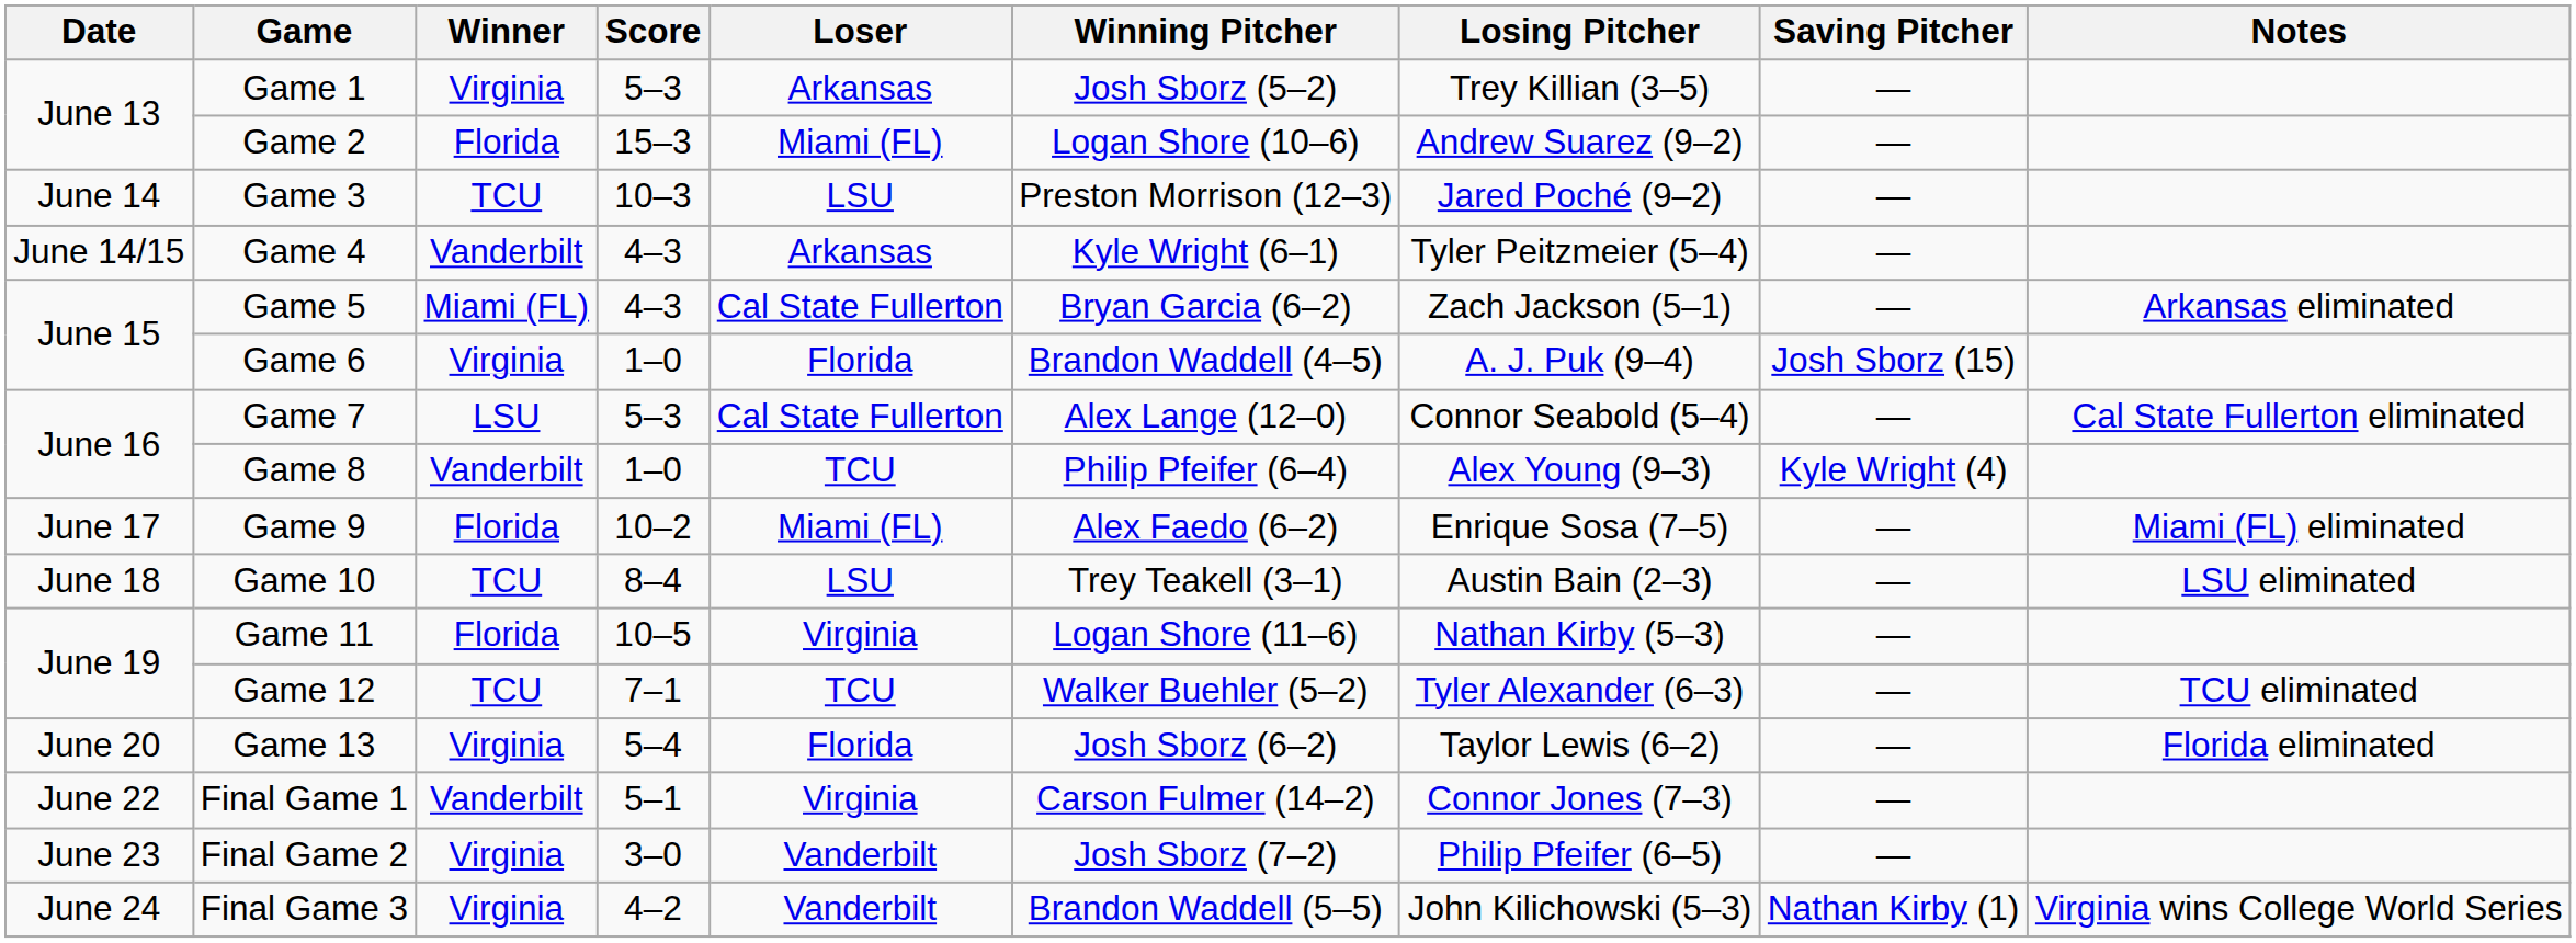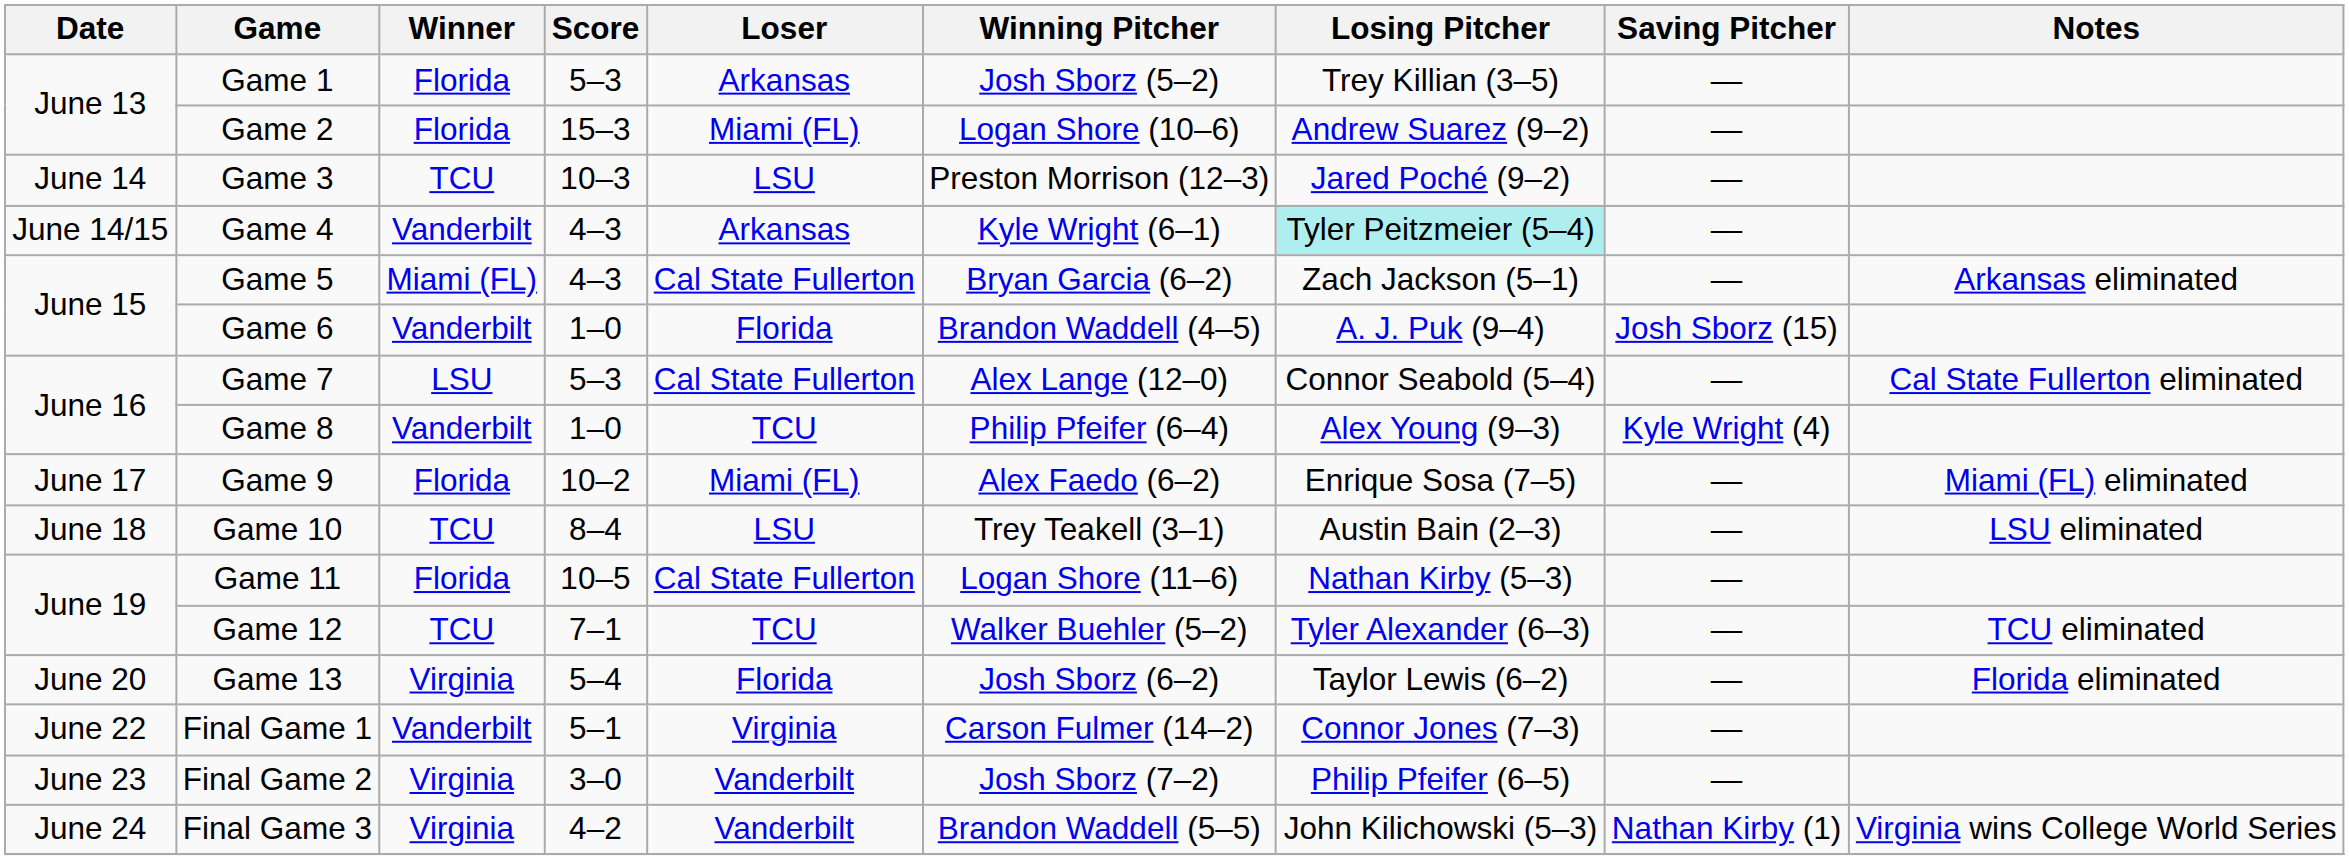 <table class="wikitable">
 <tr style="text-align:center; background:#f2f2f2;">
 <th>Date</th>
 <th>Game</th>
 <th>Winner</th>
 <th>Score</th>
 <th>Loser</th>
 <th>Winning Pitcher</th>
 <th>Losing Pitcher</th>
 <th>Saving Pitcher</th>
 <th>Notes</th>
 </tr>
 <tr align=center>
 <td rowspan=2>June 13</td>
 <td>Game 1</td>
-<td><a href='#'>Virginia</a></td>
+<td><a href='#'>Florida</a></td>
 <td>5–3</td>
 <td><a href='#'>Arkansas</a></td>
 <td><a href='#'>Josh Sborz</a> (5–2)</td>
 <td>Trey Killian (3–5)</td>
 <td>—</td>
 <td></td>
 </tr>
 <tr align=center>
 <td>Game 2</td>
 <td><a href='#'>Florida</a></td>
 <td>15–3</td>
 <td><a href='#'>Miami (FL)</a></td>
 <td><a href='#'>Logan Shore</a> (10–6)</td>
 <td><a href='#'>Andrew Suarez</a> (9–2)</td>
 <td>—</td>
 <td></td>
 </tr>
 <tr align=center>
 <td>June 14</td>
 <td>Game 3</td>
 <td><a href='#'>TCU</a></td>
 <td>10–3</td>
 <td><a href='#'>LSU</a></td>
 <td>Preston Morrison (12–3)</td>
 <td><a href='#'>Jared Poché</a> (9–2)</td>
 <td>—</td>
 <td></td>
 </tr>
 <tr align=center>
 <td>June 14/15</td>
 <td>Game 4</td>
 <td><a href='#'>Vanderbilt</a></td>
 <td>4–3</td>
 <td><a href='#'>Arkansas</a></td>
 <td><a href='#'>Kyle Wright</a> (6–1)</td>
-<td>Tyler Peitzmeier (5–4)</td>
+<td style="background: paleturquoise;">Tyler Peitzmeier (5–4)</td>
 <td>—</td>
 <td></td>
 </tr>
 <tr align=center>
 <td rowspan=2>June 15</td>
 <td>Game 5</td>
 <td><a href='#'>Miami (FL)</a></td>
 <td>4–3</td>
 <td><a href='#'>Cal State Fullerton</a></td>
 <td><a href='#'>Bryan Garcia</a> (6–2)</td>
 <td>Zach Jackson (5–1)</td>
 <td>—</td>
 <td><a href='#'>Arkansas</a> eliminated</td>
 </tr>
 <tr align=center>
 <td>Game 6</td>
-<td><a href='#'>Virginia</a></td>
+<td><a href='#'>Vanderbilt</a></td>
 <td>1–0</td>
 <td><a href='#'>Florida</a></td>
 <td><a href='#'>Brandon Waddell</a> (4–5)</td>
 <td><a href='#'>A. J. Puk</a> (9–4)</td>
 <td><a href='#'>Josh Sborz</a> (15)</td>
 <td></td>
 </tr>
 <tr align=center>
 <td rowspan=2>June 16</td>
 <td>Game 7</td>
 <td><a href='#'>LSU</a></td>
 <td>5–3</td>
 <td><a href='#'>Cal State Fullerton</a></td>
 <td><a href='#'>Alex Lange</a> (12–0)</td>
 <td>Connor Seabold (5–4)</td>
 <td>—</td>
 <td><a href='#'>Cal State Fullerton</a> eliminated</td>
 </tr>
 <tr align=center>
 <td>Game 8</td>
 <td><a href='#'>Vanderbilt</a></td>
 <td>1–0</td>
 <td><a href='#'>TCU</a></td>
 <td><a href='#'>Philip Pfeifer</a> (6–4)</td>
 <td><a href='#'>Alex Young</a> (9–3)</td>
 <td><a href='#'>Kyle Wright</a> (4)</td>
 <td></td>
 </tr>
 <tr align=center>
 <td>June 17</td>
 <td>Game 9</td>
 <td><a href='#'>Florida</a></td>
 <td>10–2</td>
 <td><a href='#'>Miami (FL)</a></td>
 <td><a href='#'>Alex Faedo</a> (6–2)</td>
 <td>Enrique Sosa (7–5)</td>
 <td>—</td>
 <td><a href='#'>Miami (FL)</a> eliminated</td>
 </tr>
 <tr align=center>
 <td>June 18</td>
 <td>Game 10</td>
 <td><a href='#'>TCU</a></td>
 <td>8–4</td>
 <td><a href='#'>LSU</a></td>
 <td>Trey Teakell (3–1)</td>
 <td>Austin Bain (2–3)</td>
 <td>—</td>
 <td><a href='#'>LSU</a> eliminated</td>
 </tr>
 <tr align=center>
 <td rowspan=2>June 19</td>
 <td>Game 11</td>
 <td><a href='#'>Florida</a></td>
 <td>10–5</td>
-<td><a href='#'>Virginia</a></td>
+<td><a href='#'>Cal State Fullerton</a></td>
 <td><a href='#'>Logan Shore</a> (11–6)</td>
 <td><a href='#'>Nathan Kirby</a> (5–3)</td>
 <td>—</td>
 <td></td>
 </tr>
 <tr align=center>
 <td>Game 12</td>
 <td><a href='#'>TCU</a></td>
 <td>7–1</td>
 <td><a href='#'>TCU</a></td>
 <td><a href='#'>Walker Buehler</a>  (5–2)</td>
 <td><a href='#'>Tyler Alexander</a> (6–3)</td>
 <td>—</td>
 <td><a href='#'>TCU</a> eliminated</td>
 </tr>
 <tr align=center>
 <td>June 20</td>
 <td>Game 13</td>
 <td><a href='#'>Virginia</a></td>
 <td>5–4</td>
 <td><a href='#'>Florida</a></td>
 <td><a href='#'>Josh Sborz</a> (6–2)</td>
 <td>Taylor Lewis (6–2)</td>
 <td>—</td>
 <td><a href='#'>Florida</a> eliminated</td>
 </tr>
 <tr align=center>
 <td>June 22</td>
 <td>Final Game 1</td>
 <td><a href='#'>Vanderbilt</a></td>
 <td>5–1</td>
 <td><a href='#'>Virginia</a></td>
 <td><a href='#'>Carson Fulmer</a> (14–2)</td>
 <td><a href='#'>Connor Jones</a> (7–3)</td>
 <td>—</td>
 <td></td>
 </tr>
 <tr align=center>
 <td>June 23</td>
 <td>Final Game 2</td>
 <td><a href='#'>Virginia</a></td>
 <td>3–0</td>
 <td><a href='#'>Vanderbilt</a></td>
 <td><a href='#'>Josh Sborz</a> (7–2)</td>
 <td><a href='#'>Philip Pfeifer</a> (6–5)</td>
 <td>—</td>
 <td></td>
 </tr>
 <tr align=center>
 <td>June 24</td>
 <td>Final Game 3</td>
 <td><a href='#'>Virginia</a></td>
 <td>4–2</td>
 <td><a href='#'>Vanderbilt</a></td>
 <td><a href='#'>Brandon Waddell</a> (5–5)</td>
 <td>John Kilichowski (5–3)</td>
 <td><a href='#'>Nathan Kirby</a> (1)</td>
 <td><a href='#'>Virginia</a> wins College World Series</td>
 </tr>
 <tr align=center>
 </tr>
 </table>
